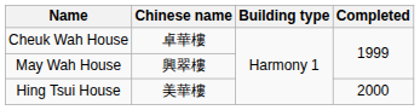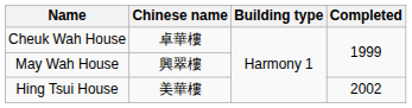 <table class="wikitable" style="text-align: center">
 <tr>
 <th>Name</th>
 <th>Chinese name</th>
 <th>Building type</th>
 <th>Completed</th>
 </tr>
 <tr>
 <td>Cheuk Wah House</td>
 <td>卓華樓</td>
 <td rowspan="3">Harmony 1</td>
 <td rowspan="2">1999</td>
 </tr>
 <tr>
 <td>May Wah House</td>
 <td>興翠樓</td>
 </tr>
 <tr>
 <td>Hing Tsui House</td>
 <td>美華樓</td>
-<td>2000</td>
+<td>2002</td>
 </tr>
 </table>
